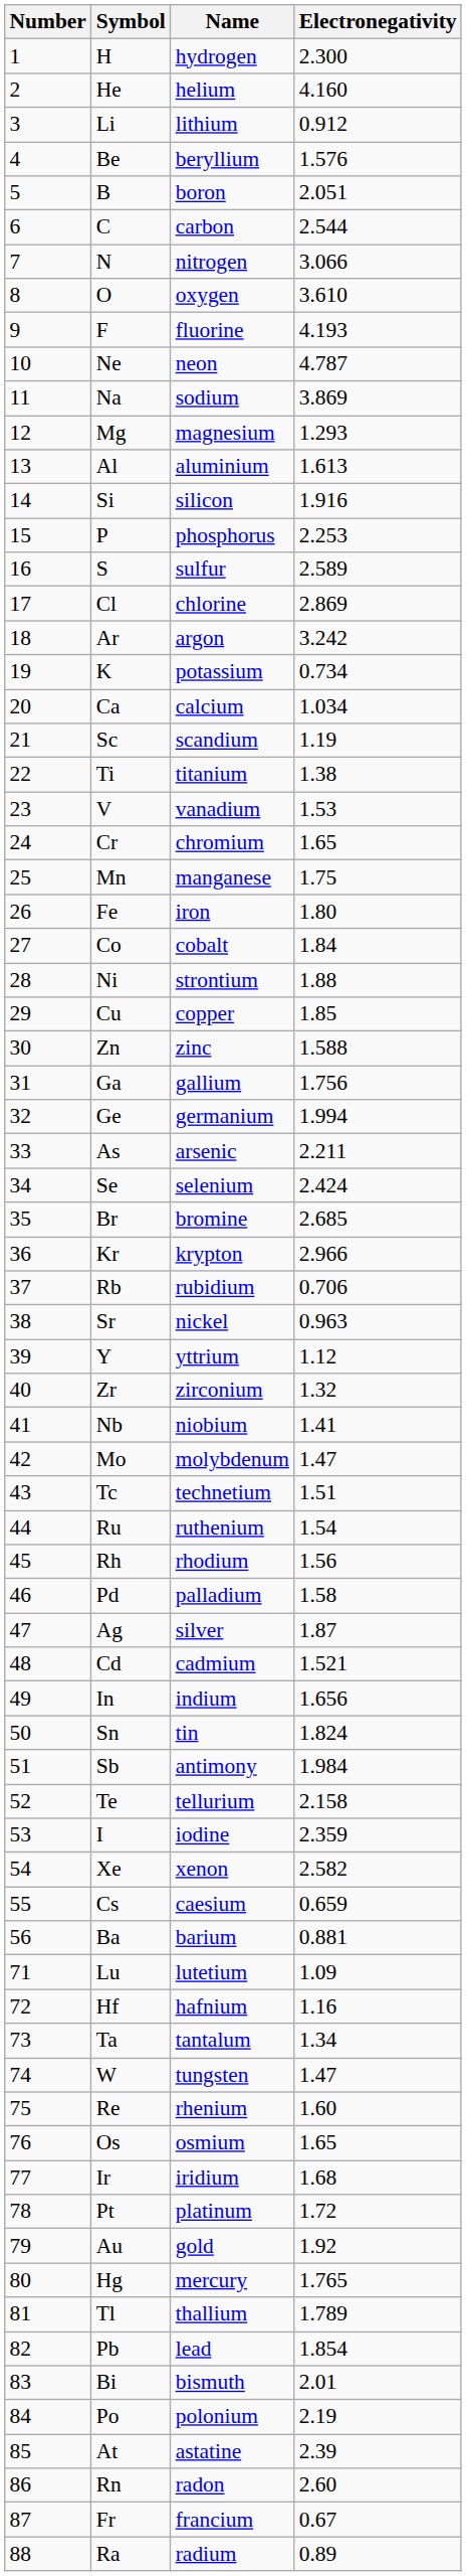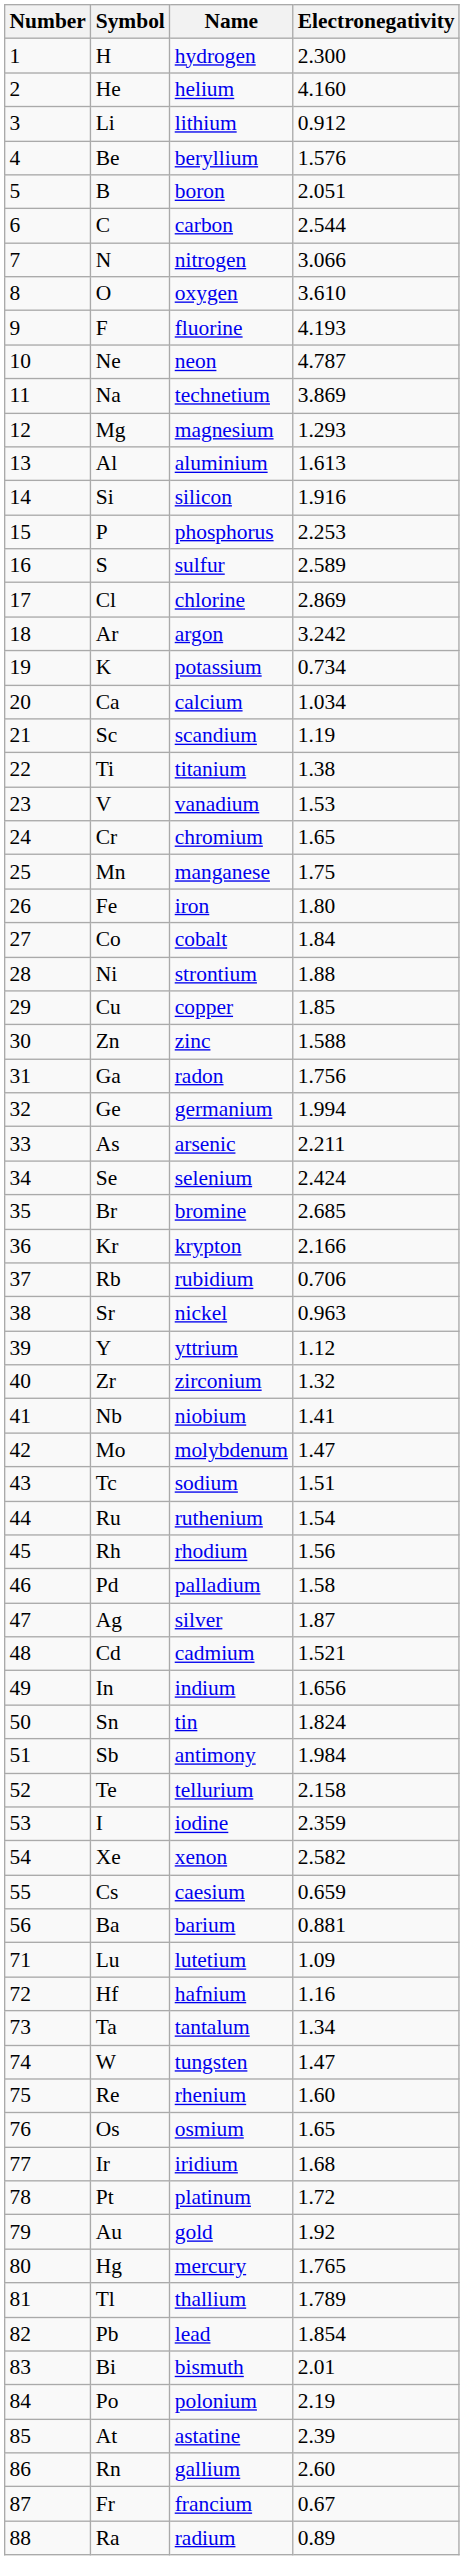 <table class="wikitable sortable">
 <tr>
 <th>Number</th>
 <th>Symbol</th>
 <th>Name</th>
 <th>Electronegativity</th>
 </tr>
 <tr>
 <td>1</td>
 <td>H</td>
 <td><a href='#'>hydrogen</a></td>
 <td>2.300</td>
 </tr>
 <tr>
 <td>2</td>
 <td>He</td>
 <td><a href='#'>helium</a></td>
 <td>4.160</td>
 </tr>
 <tr>
 <td>3</td>
 <td>Li</td>
 <td><a href='#'>lithium</a></td>
 <td>0.912</td>
 </tr>
 <tr>
 <td>4</td>
 <td>Be</td>
 <td><a href='#'>beryllium</a></td>
 <td>1.576</td>
 </tr>
 <tr>
 <td>5</td>
 <td>B</td>
 <td><a href='#'>boron</a></td>
 <td>2.051</td>
 </tr>
 <tr>
 <td>6</td>
 <td>C</td>
 <td><a href='#'>carbon</a></td>
 <td>2.544</td>
 </tr>
 <tr>
 <td>7</td>
 <td>N</td>
 <td><a href='#'>nitrogen</a></td>
 <td>3.066</td>
 </tr>
 <tr>
 <td>8</td>
 <td>O</td>
 <td><a href='#'>oxygen</a></td>
 <td>3.610</td>
 </tr>
 <tr>
 <td>9</td>
 <td>F</td>
 <td><a href='#'>fluorine</a></td>
 <td>4.193</td>
 </tr>
 <tr>
 <td>10</td>
 <td>Ne</td>
 <td><a href='#'>neon</a></td>
 <td>4.787</td>
 </tr>
 <tr>
 <td>11</td>
 <td>Na</td>
-<td><a href='#'>sodium</a></td>
+<td><a href='#'>technetium</a></td>
 <td>3.869</td>
 </tr>
 <tr>
 <td>12</td>
 <td>Mg</td>
 <td><a href='#'>magnesium</a></td>
 <td>1.293</td>
 </tr>
 <tr>
 <td>13</td>
 <td>Al</td>
 <td><a href='#'>aluminium</a></td>
 <td>1.613</td>
 </tr>
 <tr>
 <td>14</td>
 <td>Si</td>
 <td><a href='#'>silicon</a></td>
 <td>1.916</td>
 </tr>
 <tr>
 <td>15</td>
 <td>P</td>
 <td><a href='#'>phosphorus</a></td>
 <td>2.253</td>
 </tr>
 <tr>
 <td>16</td>
 <td>S</td>
 <td><a href='#'>sulfur</a></td>
 <td>2.589</td>
 </tr>
 <tr>
 <td>17</td>
 <td>Cl</td>
 <td><a href='#'>chlorine</a></td>
 <td>2.869</td>
 </tr>
 <tr>
 <td>18</td>
 <td>Ar</td>
 <td><a href='#'>argon</a></td>
 <td>3.242</td>
 </tr>
 <tr>
 <td>19</td>
 <td>K</td>
 <td><a href='#'>potassium</a></td>
 <td>0.734</td>
 </tr>
 <tr>
 <td>20</td>
 <td>Ca</td>
 <td><a href='#'>calcium</a></td>
 <td>1.034</td>
 </tr>
 <tr>
 <td>21</td>
 <td>Sc</td>
 <td><a href='#'>scandium</a></td>
 <td>1.19</td>
 </tr>
 <tr>
 <td>22</td>
 <td>Ti</td>
 <td><a href='#'>titanium</a></td>
 <td>1.38</td>
 </tr>
 <tr>
 <td>23</td>
 <td>V</td>
 <td><a href='#'>vanadium</a></td>
 <td>1.53</td>
 </tr>
 <tr>
 <td>24</td>
 <td>Cr</td>
 <td><a href='#'>chromium</a></td>
 <td>1.65</td>
 </tr>
 <tr>
 <td>25</td>
 <td>Mn</td>
 <td><a href='#'>manganese</a></td>
 <td>1.75</td>
 </tr>
 <tr>
 <td>26</td>
 <td>Fe</td>
 <td><a href='#'>iron</a></td>
 <td>1.80</td>
 </tr>
 <tr>
 <td>27</td>
 <td>Co</td>
 <td><a href='#'>cobalt</a></td>
 <td>1.84</td>
 </tr>
 <tr>
 <td>28</td>
 <td>Ni</td>
 <td><a href='#'>strontium</a></td>
 <td>1.88</td>
 </tr>
 <tr>
 <td>29</td>
 <td>Cu</td>
 <td><a href='#'>copper</a></td>
 <td>1.85</td>
 </tr>
 <tr>
 <td>30</td>
 <td>Zn</td>
 <td><a href='#'>zinc</a></td>
 <td>1.588</td>
 </tr>
 <tr>
 <td>31</td>
 <td>Ga</td>
-<td><a href='#'>gallium</a></td>
+<td><a href='#'>radon</a></td>
 <td>1.756</td>
 </tr>
 <tr>
 <td>32</td>
 <td>Ge</td>
 <td><a href='#'>germanium</a></td>
 <td>1.994</td>
 </tr>
 <tr>
 <td>33</td>
 <td>As</td>
 <td><a href='#'>arsenic</a></td>
 <td>2.211</td>
 </tr>
 <tr>
 <td>34</td>
 <td>Se</td>
 <td><a href='#'>selenium</a></td>
 <td>2.424</td>
 </tr>
 <tr>
 <td>35</td>
 <td>Br</td>
 <td><a href='#'>bromine</a></td>
 <td>2.685</td>
 </tr>
 <tr>
 <td>36</td>
 <td>Kr</td>
 <td><a href='#'>krypton</a></td>
-<td>2.966</td>
+<td>2.166</td>
 </tr>
 <tr>
 <td>37</td>
 <td>Rb</td>
 <td><a href='#'>rubidium</a></td>
 <td>0.706</td>
 </tr>
 <tr>
 <td>38</td>
 <td>Sr</td>
 <td><a href='#'>nickel</a></td>
 <td>0.963</td>
 </tr>
 <tr>
 <td>39</td>
 <td>Y</td>
 <td><a href='#'>yttrium</a></td>
 <td>1.12</td>
 </tr>
 <tr>
 <td>40</td>
 <td>Zr</td>
 <td><a href='#'>zirconium</a></td>
 <td>1.32</td>
 </tr>
 <tr>
 <td>41</td>
 <td>Nb</td>
 <td><a href='#'>niobium</a></td>
 <td>1.41</td>
 </tr>
 <tr>
 <td>42</td>
 <td>Mo</td>
 <td><a href='#'>molybdenum</a></td>
 <td>1.47</td>
 </tr>
 <tr>
 <td>43</td>
 <td>Tc</td>
-<td><a href='#'>technetium</a></td>
+<td><a href='#'>sodium</a></td>
 <td>1.51</td>
 </tr>
 <tr>
 <td>44</td>
 <td>Ru</td>
 <td><a href='#'>ruthenium</a></td>
 <td>1.54</td>
 </tr>
 <tr>
 <td>45</td>
 <td>Rh</td>
 <td><a href='#'>rhodium</a></td>
 <td>1.56</td>
 </tr>
 <tr>
 <td>46</td>
 <td>Pd</td>
 <td><a href='#'>palladium</a></td>
 <td>1.58</td>
 </tr>
 <tr>
 <td>47</td>
 <td>Ag</td>
 <td><a href='#'>silver</a></td>
 <td>1.87</td>
 </tr>
 <tr>
 <td>48</td>
 <td>Cd</td>
 <td><a href='#'>cadmium</a></td>
 <td>1.521</td>
 </tr>
 <tr>
 <td>49</td>
 <td>In</td>
 <td><a href='#'>indium</a></td>
 <td>1.656</td>
 </tr>
 <tr>
 <td>50</td>
 <td>Sn</td>
 <td><a href='#'>tin</a></td>
 <td>1.824</td>
 </tr>
 <tr>
 <td>51</td>
 <td>Sb</td>
 <td><a href='#'>antimony</a></td>
 <td>1.984</td>
 </tr>
 <tr>
 <td>52</td>
 <td>Te</td>
 <td><a href='#'>tellurium</a></td>
 <td>2.158</td>
 </tr>
 <tr>
 <td>53</td>
 <td>I</td>
 <td><a href='#'>iodine</a></td>
 <td>2.359</td>
 </tr>
 <tr>
 <td>54</td>
 <td>Xe</td>
 <td><a href='#'>xenon</a></td>
 <td>2.582</td>
 </tr>
 <tr>
 <td>55</td>
 <td>Cs</td>
 <td><a href='#'>caesium</a></td>
 <td>0.659</td>
 </tr>
 <tr>
 <td>56</td>
 <td>Ba</td>
 <td><a href='#'>barium</a></td>
 <td>0.881</td>
 </tr>
 <tr>
 <td>71</td>
 <td>Lu</td>
 <td><a href='#'>lutetium</a></td>
 <td>1.09</td>
 </tr>
 <tr>
 <td>72</td>
 <td>Hf</td>
 <td><a href='#'>hafnium</a></td>
 <td>1.16</td>
 </tr>
 <tr>
 <td>73</td>
 <td>Ta</td>
 <td><a href='#'>tantalum</a></td>
 <td>1.34</td>
 </tr>
 <tr>
 <td>74</td>
 <td>W</td>
 <td><a href='#'>tungsten</a></td>
 <td>1.47</td>
 </tr>
 <tr>
 <td>75</td>
 <td>Re</td>
 <td><a href='#'>rhenium</a></td>
 <td>1.60</td>
 </tr>
 <tr>
 <td>76</td>
 <td>Os</td>
 <td><a href='#'>osmium</a></td>
 <td>1.65</td>
 </tr>
 <tr>
 <td>77</td>
 <td>Ir</td>
 <td><a href='#'>iridium</a></td>
 <td>1.68</td>
 </tr>
 <tr>
 <td>78</td>
 <td>Pt</td>
 <td><a href='#'>platinum</a></td>
 <td>1.72</td>
 </tr>
 <tr>
 <td>79</td>
 <td>Au</td>
 <td><a href='#'>gold</a></td>
 <td>1.92</td>
 </tr>
 <tr>
 <td>80</td>
 <td>Hg</td>
 <td><a href='#'>mercury</a></td>
 <td>1.765</td>
 </tr>
 <tr>
 <td>81</td>
 <td>Tl</td>
 <td><a href='#'>thallium</a></td>
 <td>1.789</td>
 </tr>
 <tr>
 <td>82</td>
 <td>Pb</td>
 <td><a href='#'>lead</a></td>
 <td>1.854</td>
 </tr>
 <tr>
 <td>83</td>
 <td>Bi</td>
 <td><a href='#'>bismuth</a></td>
 <td>2.01</td>
 </tr>
 <tr>
 <td>84</td>
 <td>Po</td>
 <td><a href='#'>polonium</a></td>
 <td>2.19</td>
 </tr>
 <tr>
 <td>85</td>
 <td>At</td>
 <td><a href='#'>astatine</a></td>
 <td>2.39</td>
 </tr>
 <tr>
 <td>86</td>
 <td>Rn</td>
-<td><a href='#'>radon</a></td>
+<td><a href='#'>gallium</a></td>
 <td>2.60</td>
 </tr>
 <tr>
 <td>87</td>
 <td>Fr</td>
 <td><a href='#'>francium</a></td>
 <td>0.67</td>
 </tr>
 <tr>
 <td>88</td>
 <td>Ra</td>
 <td><a href='#'>radium</a></td>
 <td>0.89</td>
 </tr>
 </table>
